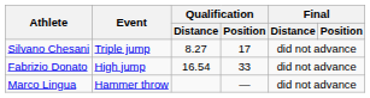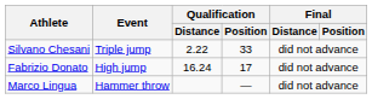 <table class=wikitable style="font-size:90%">
 <tr>
 <th rowspan="2">Athlete</th>
 <th rowspan="2">Event</th>
 <th colspan="2">Qualification</th>
 <th colspan="2">Final</th>
 </tr>
 <tr style="font-size:95%">
 <th>Distance</th>
 <th>Position</th>
 <th>Distance</th>
 <th>Position</th>
 </tr>
 <tr align=center>
 <td align=left><a href='#'>Silvano Chesani</a></td>
 <td align=left><a href='#'>Triple jump</a></td>
-<td>8.27</td>
-<td>17</td>
+<td>2.22</td>
+<td>33</td>
 <td colspan=2>did not advance</td>
 </tr>
 <tr align=center>
 <td align=left><a href='#'>Fabrizio Donato</a></td>
 <td align=left><a href='#'>High jump</a></td>
-<td>16.54</td>
-<td>33</td>
+<td>16.24</td>
+<td>17</td>
 <td colspan=2>did not advance</td>
 </tr>
 <tr align=center>
 <td align=left><a href='#'>Marco Lingua</a></td>
 <td align=left><a href='#'>Hammer throw</a></td>
 <td></td>
 <td>—</td>
 <td colspan=2>did not advance</td>
 </tr>
 </table>
